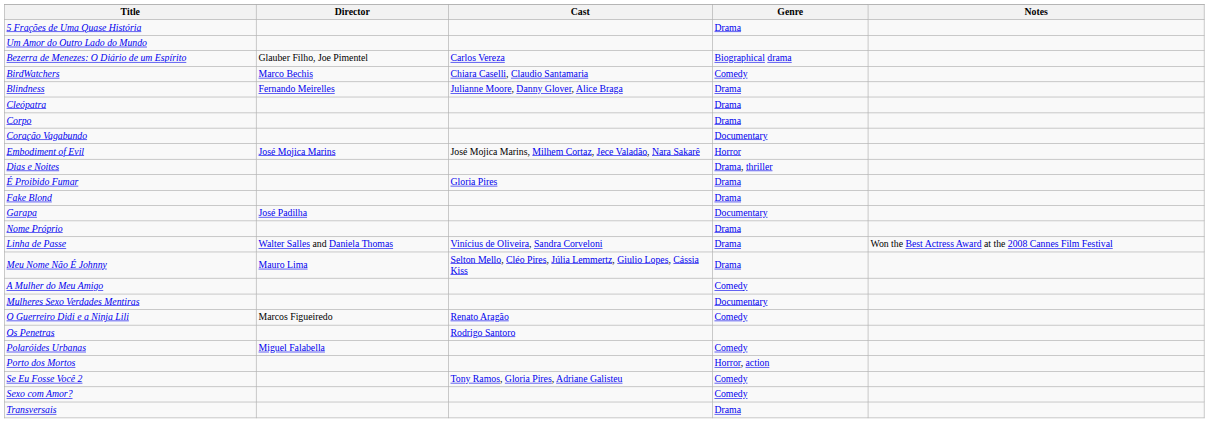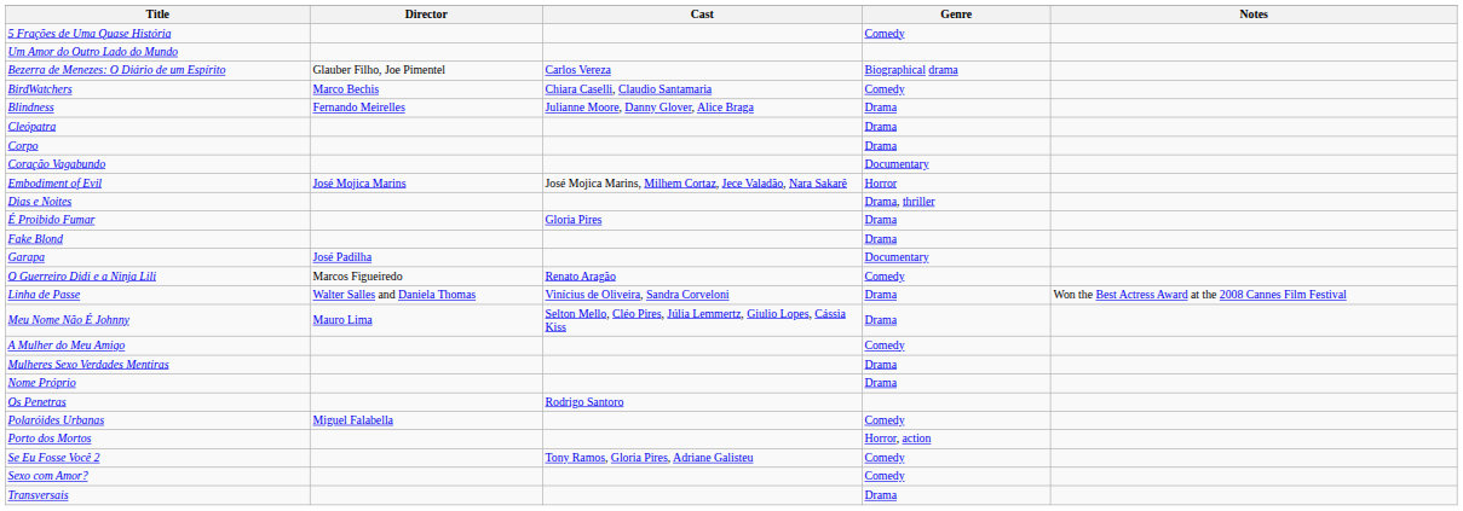 <table class="wikitable sortable">
 <tr>
 </tr>
 <tr>
 <th width=21%>Title</th>
 <th width=16%>Director</th>
 <th width=22%>Cast</th>
 <th width=13%>Genre</th>
 <th width=28%>Notes</th>
 </tr>
 <tr>
 <td><em><a href='#'>5 Frações de Uma Quase História</a></em></td>
 <td></td>
 <td></td>
-<td><a href='#'>Drama</a></td>
+<td><a href='#'>Comedy</a></td>
 <td></td>
 </tr>
 <tr>
 <td><em><a href='#'>Um Amor do Outro Lado do Mundo</a></em></td>
 <td></td>
 <td></td>
 <td></td>
 <td></td>
 </tr>
 <tr>
 <td><em><a href='#'>Bezerra de Menezes: O Diário de um Espírito</a></em></td>
 <td>Glauber Filho, Joe Pimentel</td>
 <td><a href='#'>Carlos Vereza</a></td>
 <td><a href='#'>Biographical</a> <a href='#'>drama</a></td>
 <td></td>
 </tr>
 <tr>
 <td><em><a href='#'>BirdWatchers</a></em></td>
 <td><a href='#'>Marco Bechis</a></td>
 <td><a href='#'>Chiara Caselli</a>, <a href='#'>Claudio Santamaria</a></td>
 <td><a href='#'>Comedy</a></td>
 <td></td>
 </tr>
 <tr>
 <td><em><a href='#'>Blindness</a></em></td>
 <td><a href='#'>Fernando Meirelles</a></td>
 <td><a href='#'>Julianne Moore</a>, <a href='#'>Danny Glover</a>, <a href='#'>Alice Braga</a></td>
 <td><a href='#'>Drama</a></td>
 <td></td>
 </tr>
 <tr>
 <td><em><a href='#'>Cleópatra</a></em></td>
 <td></td>
 <td></td>
 <td><a href='#'>Drama</a></td>
 <td></td>
 </tr>
 <tr>
 <td><em><a href='#'>Corpo</a></em></td>
 <td></td>
 <td></td>
 <td><a href='#'>Drama</a></td>
 <td></td>
 </tr>
 <tr>
 <td><em><a href='#'>Coração Vagabundo</a></em></td>
 <td></td>
 <td></td>
 <td><a href='#'>Documentary</a></td>
 <td></td>
 </tr>
 <tr>
 <td><em><a href='#'>Embodiment of Evil</a></em></td>
 <td><a href='#'>José Mojica Marins</a></td>
 <td>José Mojica Marins, <a href='#'>Milhem Cortaz</a>, <a href='#'>Jece Valadão</a>, <a href='#'>Nara Sakarê</a></td>
 <td><a href='#'>Horror</a></td>
 <td></td>
 </tr>
 <tr>
 <td><em><a href='#'>Dias e Noites</a></em></td>
 <td></td>
 <td></td>
 <td><a href='#'>Drama</a>, <a href='#'>thriller</a></td>
 <td></td>
 </tr>
 <tr>
 <td><em><a href='#'>É Proibido Fumar</a></em></td>
 <td></td>
 <td><a href='#'>Gloria Pires</a></td>
 <td><a href='#'>Drama</a></td>
 <td></td>
 </tr>
 <tr>
 <td><em><a href='#'>Fake Blond</a></em></td>
 <td></td>
 <td></td>
 <td><a href='#'>Drama</a></td>
 <td></td>
 </tr>
 <tr>
 <td><em><a href='#'>Garapa</a></em></td>
 <td><a href='#'>José Padilha</a></td>
 <td></td>
 <td><a href='#'>Documentary</a></td>
 <td></td>
 </tr>
 <tr>
-<td><em><a href='#'>Nome Próprio</a></em></td>
-<td></td>
-<td></td>
-<td><a href='#'>Drama</a></td>
+<td><em><a href='#'>O Guerreiro Didi e a Ninja Lili</a></em></td>
+<td>Marcos Figueiredo</td>
+<td><a href='#'>Renato Aragão</a></td>
+<td><a href='#'>Comedy</a></td>
 <td></td>
 </tr>
 <tr>
 <td><em><a href='#'>Linha de Passe</a></em></td>
 <td><a href='#'>Walter Salles</a> and <a href='#'>Daniela Thomas</a></td>
 <td><a href='#'>Vinícius de Oliveira</a>, <a href='#'>Sandra Corveloni</a></td>
 <td><a href='#'>Drama</a></td>
 <td>Won the <a href='#'>Best Actress Award</a> at the <a href='#'>2008 Cannes Film Festival</a></td>
 </tr>
 <tr>
 <td><em><a href='#'>Meu Nome Não É Johnny</a></em></td>
 <td><a href='#'>Mauro Lima</a></td>
 <td><a href='#'>Selton Mello</a>, <a href='#'>Cléo Pires</a>, <a href='#'>Júlia Lemmertz</a>, <a href='#'>Giulio Lopes</a>, <a href='#'>Cássia Kiss</a></td>
 <td><a href='#'>Drama</a></td>
 <td></td>
 </tr>
 <tr>
 <td><em><a href='#'>A Mulher do Meu Amigo</a></em></td>
 <td></td>
 <td></td>
 <td><a href='#'>Comedy</a></td>
 <td></td>
 </tr>
 <tr>
 <td><em><a href='#'>Mulheres Sexo Verdades Mentiras</a></em></td>
 <td></td>
 <td></td>
-<td><a href='#'>Documentary</a></td>
+<td><a href='#'>Drama</a></td>
 <td></td>
 </tr>
 <tr>
-<td><em><a href='#'>O Guerreiro Didi e a Ninja Lili</a></em></td>
-<td>Marcos Figueiredo</td>
-<td><a href='#'>Renato Aragão</a></td>
-<td><a href='#'>Comedy</a></td>
+<td><em><a href='#'>Nome Próprio</a></em></td>
+<td></td>
+<td></td>
+<td><a href='#'>Drama</a></td>
 <td></td>
 </tr>
 <tr>
 <td><em><a href='#'>Os Penetras</a></em></td>
 <td></td>
 <td><a href='#'>Rodrigo Santoro</a></td>
 <td></td>
 <td></td>
 </tr>
 <tr>
 <td><em><a href='#'>Polaróides Urbanas</a></em></td>
 <td><a href='#'>Miguel Falabella</a></td>
 <td></td>
 <td><a href='#'>Comedy</a></td>
 <td></td>
 </tr>
 <tr>
 <td><em><a href='#'>Porto dos Mortos</a></em></td>
 <td></td>
 <td></td>
 <td><a href='#'>Horror</a>, <a href='#'>action</a></td>
 <td></td>
 </tr>
 <tr>
 <td><em><a href='#'>Se Eu Fosse Você 2</a></em></td>
 <td></td>
 <td><a href='#'>Tony Ramos</a>, <a href='#'>Gloria Pires</a>, <a href='#'>Adriane Galisteu</a></td>
 <td><a href='#'>Comedy</a></td>
 <td></td>
 </tr>
 <tr>
 <td><em><a href='#'>Sexo com Amor?</a></em></td>
 <td></td>
 <td></td>
 <td><a href='#'>Comedy</a></td>
 <td></td>
 </tr>
 <tr>
 <td><em><a href='#'>Transversais</a></em></td>
 <td></td>
 <td></td>
 <td><a href='#'>Drama</a></td>
 <td></td>
 </tr>
 </table>
